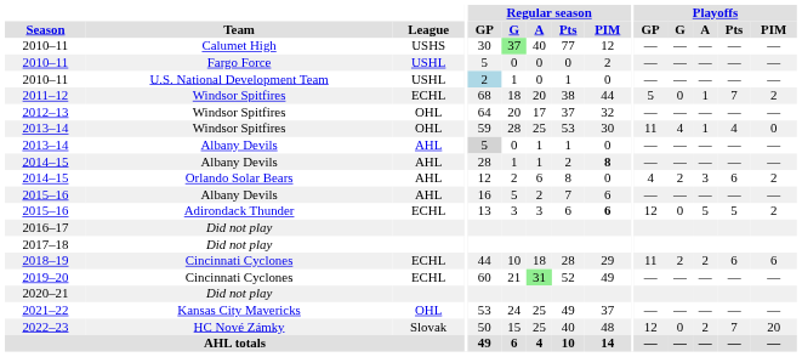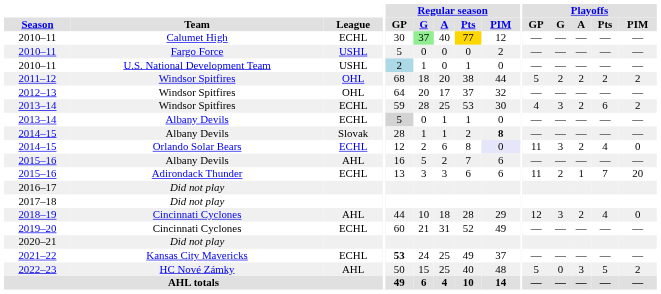 <table border="0" cellpadding="1" cellspacing="0" style="text-align:center; width:60em">
 <tr bgcolor="#e0e0e0">
 <th colspan="3" bgcolor="#ffffff"></th>
 <th rowspan="99" bgcolor="#ffffff"></th>
 <th colspan="5"><a href='#'>Regular season</a></th>
 <th rowspan="99" bgcolor="#ffffff"></th>
 <th colspan="5"><a href='#'>Playoffs</a></th>
 </tr>
 <tr bgcolor="#e0e0e0">
 <th><a href='#'>Season</a></th>
 <th>Team</th>
 <th>League</th>
 <th>GP</th>
 <th><a href='#'>G</a></th>
 <th><a href='#'>A</a></th>
 <th><a href='#'>Pts</a></th>
 <th><a href='#'>PIM</a></th>
 <th>GP</th>
 <th>G</th>
 <th>A</th>
 <th>Pts</th>
 <th>PIM</th>
 </tr>
 <tr>
 <td>2010–11</td>
 <td><a href='#'>Calumet High</a></td>
-<td>USHS</td>
+<td>ECHL</td>
 <td>30</td>
 <td style="background: lightgreen;">37</td>
 <td>40</td>
-<td>77</td>
+<td style="background: gold;">77</td>
 <td>12</td>
 <td>—</td>
 <td>—</td>
 <td>—</td>
 <td>—</td>
 <td>—</td>
 </tr>
 <tr bgcolor="#f0f0f0">
 <td><a href='#'>2010–11</a></td>
 <td><a href='#'>Fargo Force</a></td>
 <td><a href='#'>USHL</a></td>
 <td>5</td>
 <td>0</td>
 <td>0</td>
 <td>0</td>
 <td>2</td>
 <td>—</td>
 <td>—</td>
 <td>—</td>
 <td>—</td>
 <td>—</td>
 </tr>
 <tr>
 <td>2010–11</td>
 <td><a href='#'>U.S. National Development Team</a></td>
 <td>USHL</td>
 <td style="background: lightblue;">2</td>
 <td>1</td>
 <td>0</td>
 <td>1</td>
 <td>0</td>
 <td>—</td>
 <td>—</td>
 <td>—</td>
 <td>—</td>
 <td>—</td>
 </tr>
 <tr bgcolor="#f0f0f0">
 <td><a href='#'>2011–12</a></td>
 <td><a href='#'>Windsor Spitfires</a></td>
-<td>ECHL</td>
+<td><a href='#'>OHL</a></td>
 <td>68</td>
 <td>18</td>
 <td>20</td>
 <td>38</td>
 <td>44</td>
 <td>5</td>
-<td>0</td>
-<td>1</td>
-<td>7</td>
+<td>2</td>
+<td>2</td>
+<td>2</td>
 <td>2</td>
 </tr>
 <tr>
 <td><a href='#'>2012–13</a></td>
 <td>Windsor Spitfires</td>
 <td>OHL</td>
 <td>64</td>
 <td>20</td>
 <td>17</td>
 <td>37</td>
 <td>32</td>
 <td>—</td>
 <td>—</td>
 <td>—</td>
 <td>—</td>
 <td>—</td>
 </tr>
 <tr bgcolor="#f0f0f0">
 <td><a href='#'>2013–14</a></td>
 <td>Windsor Spitfires</td>
-<td>OHL</td>
+<td>ECHL</td>
 <td>59</td>
 <td>28</td>
 <td>25</td>
 <td>53</td>
 <td>30</td>
-<td>11</td>
 <td>4</td>
-<td>1</td>
-<td>4</td>
-<td>0</td>
+<td>3</td>
+<td>2</td>
+<td>6</td>
+<td>2</td>
 </tr>
 <tr>
 <td><a href='#'>2013–14</a></td>
 <td><a href='#'>Albany Devils</a></td>
-<td><a href='#'>AHL</a></td>
+<td>ECHL</td>
 <td style="background: lightgrey;">5</td>
 <td>0</td>
 <td>1</td>
 <td>1</td>
 <td>0</td>
 <td>—</td>
 <td>—</td>
 <td>—</td>
 <td>—</td>
 <td>—</td>
 </tr>
 <tr bgcolor="#f0f0f0">
 <td><a href='#'>2014–15</a></td>
 <td>Albany Devils</td>
-<td>AHL</td>
+<td>Slovak</td>
 <td>28</td>
 <td>1</td>
 <td>1</td>
 <td>2</td>
 <td><strong>8</strong></td>
 <td>—</td>
 <td>—</td>
 <td>—</td>
 <td>—</td>
 <td>—</td>
 </tr>
 <tr>
 <td><a href='#'>2014–15</a></td>
 <td><a href='#'>Orlando Solar Bears</a></td>
-<td>AHL</td>
+<td><a href='#'>ECHL</a></td>
 <td>12</td>
 <td>2</td>
 <td>6</td>
 <td>8</td>
+<td style="background: lavender;">0</td>
+<td>11</td>
+<td>3</td>
+<td>2</td>
+<td>4</td>
 <td>0</td>
-<td>4</td>
-<td>2</td>
-<td>3</td>
-<td>6</td>
-<td>2</td>
 </tr>
 <tr bgcolor="#f0f0f0">
 <td><a href='#'>2015–16</a></td>
 <td>Albany Devils</td>
 <td>AHL</td>
 <td>16</td>
 <td>5</td>
 <td>2</td>
 <td>7</td>
 <td>6</td>
 <td>—</td>
 <td>—</td>
 <td>—</td>
 <td>—</td>
 <td>—</td>
 </tr>
 <tr>
 <td><a href='#'>2015–16</a></td>
 <td><a href='#'>Adirondack Thunder</a></td>
 <td>ECHL</td>
 <td>13</td>
 <td>3</td>
 <td>3</td>
 <td>6</td>
-<td><strong>6</strong></td>
-<td>12</td>
-<td>0</td>
-<td>5</td>
-<td>5</td>
+<td>6</td>
+<td>11</td>
 <td>2</td>
+<td>1</td>
+<td>7</td>
+<td>20</td>
 </tr>
 <tr bgcolor="#f0f0f0">
 <td>2016–17</td>
 <td><em>Did not play</em></td>
 <td></td>
 <td></td>
 <td></td>
 <td></td>
 <td></td>
 <td></td>
 <td></td>
 <td></td>
 <td></td>
 <td></td>
 <td></td>
 </tr>
 <tr>
 <td>2017–18</td>
 <td><em>Did not play</em></td>
 <td></td>
 <td></td>
 <td></td>
 <td></td>
 <td></td>
 <td></td>
 <td></td>
 <td></td>
 <td></td>
 <td></td>
 <td></td>
 </tr>
 <tr bgcolor="#f0f0f0">
 <td><a href='#'>2018–19</a></td>
 <td><a href='#'>Cincinnati Cyclones</a></td>
-<td>ECHL</td>
+<td>AHL</td>
 <td>44</td>
 <td>10</td>
 <td>18</td>
 <td>28</td>
 <td>29</td>
-<td>11</td>
+<td>12</td>
+<td>3</td>
 <td>2</td>
-<td>2</td>
-<td>6</td>
-<td>6</td>
+<td>4</td>
+<td>0</td>
 </tr>
 <tr>
 <td><a href='#'>2019–20</a></td>
 <td>Cincinnati Cyclones</td>
 <td>ECHL</td>
 <td>60</td>
 <td>21</td>
-<td style="background: lightgreen;">31</td>
+<td>31</td>
 <td>52</td>
 <td>49</td>
 <td>—</td>
 <td>—</td>
 <td>—</td>
 <td>—</td>
 <td>—</td>
 </tr>
 <tr bgcolor="#f0f0f0">
 <td>2020–21</td>
 <td><em>Did not play</em></td>
 <td></td>
 <td></td>
 <td></td>
 <td></td>
 <td></td>
 <td></td>
 <td></td>
 <td></td>
 <td></td>
 <td></td>
 <td></td>
 </tr>
 <tr>
 <td><a href='#'>2021–22</a></td>
 <td><a href='#'>Kansas City Mavericks</a></td>
-<td><a href='#'>OHL</a></td>
-<td>53</td>
+<td>ECHL</td>
+<td><strong>53</strong></td>
 <td>24</td>
 <td>25</td>
 <td>49</td>
 <td>37</td>
 <td>—</td>
 <td>—</td>
 <td>—</td>
 <td>—</td>
 <td>—</td>
 </tr>
 <tr bgcolor="#f0f0f0">
 <td><a href='#'>2022–23</a></td>
 <td><a href='#'>HC Nové Zámky</a></td>
-<td>Slovak</td>
+<td>AHL</td>
 <td>50</td>
 <td>15</td>
 <td>25</td>
 <td>40</td>
 <td>48</td>
-<td>12</td>
+<td>5</td>
 <td>0</td>
+<td>3</td>
+<td>5</td>
 <td>2</td>
-<td>7</td>
-<td>20</td>
 </tr>
 <tr bgcolor="#e0e0e0">
 <th colspan="3">AHL totals</th>
 <th>49</th>
 <th>6</th>
 <th>4</th>
 <th>10</th>
 <th>14</th>
 <th>—</th>
 <th>—</th>
 <th>—</th>
 <th>—</th>
 <th>—</th>
 </tr>
 </table>
